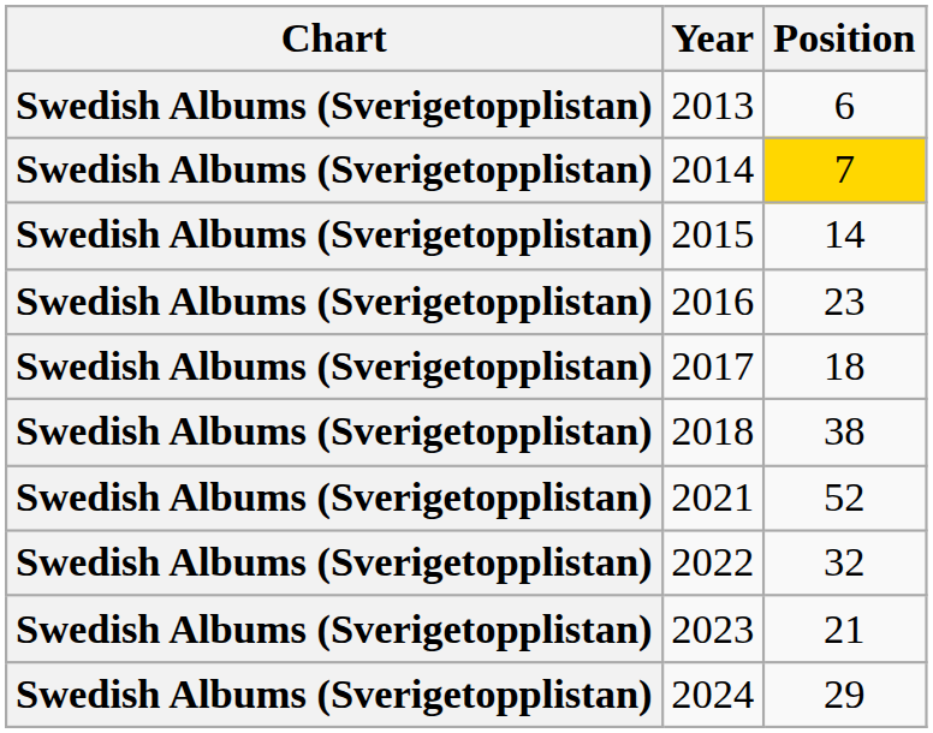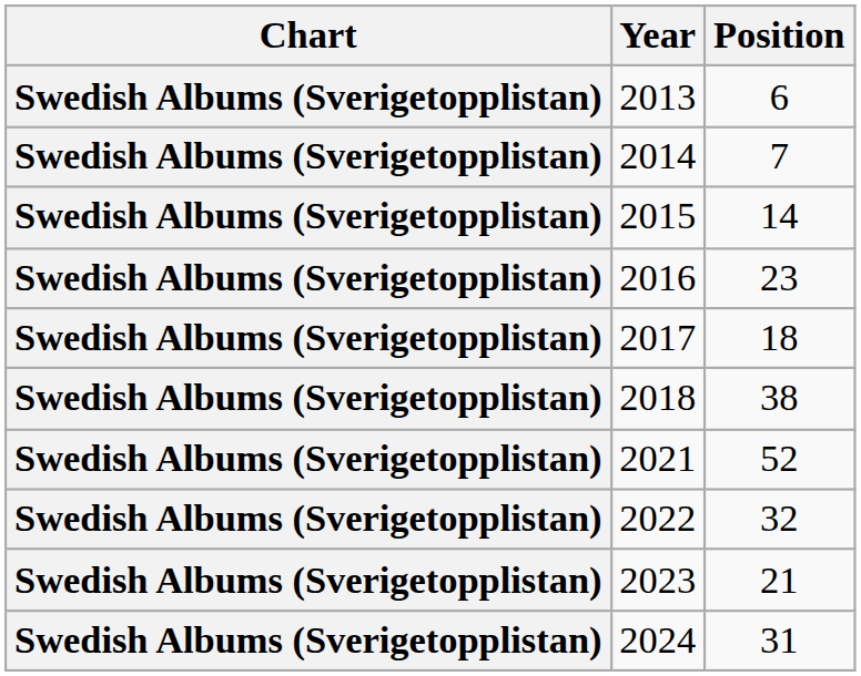 <table class="wikitable plainrowheaders" style="text-align:center">
 <tr>
 <th scope="col">Chart</th>
 <th scope="col">Year</th>
 <th scope="col">Position</th>
 </tr>
 <tr>
 <th scope="row">Swedish Albums (Sverigetopplistan)</th>
 <td>2013</td>
 <td>6</td>
 </tr>
 <tr>
 <th scope="row">Swedish Albums (Sverigetopplistan)</th>
 <td>2014</td>
-<td style="background: gold;">7</td>
+<td>7</td>
 </tr>
 <tr>
 <th scope="row">Swedish Albums (Sverigetopplistan)</th>
 <td>2015</td>
 <td>14</td>
 </tr>
 <tr>
 <th scope="row">Swedish Albums (Sverigetopplistan)</th>
 <td>2016</td>
 <td>23</td>
 </tr>
 <tr>
 <th scope="row">Swedish Albums (Sverigetopplistan)</th>
 <td>2017</td>
 <td>18</td>
 </tr>
 <tr>
 <th scope="row">Swedish Albums (Sverigetopplistan)</th>
 <td>2018</td>
 <td>38</td>
 </tr>
 <tr>
 <th scope="row">Swedish Albums (Sverigetopplistan)</th>
 <td>2021</td>
 <td>52</td>
 </tr>
 <tr>
 <th scope="row">Swedish Albums (Sverigetopplistan)</th>
 <td>2022</td>
 <td>32</td>
 </tr>
 <tr>
 <th scope="row">Swedish Albums (Sverigetopplistan)</th>
 <td>2023</td>
 <td>21</td>
 </tr>
 <tr>
 <th scope="row">Swedish Albums (Sverigetopplistan)</th>
 <td>2024</td>
-<td>29</td>
+<td>31</td>
 </tr>
 </table>
